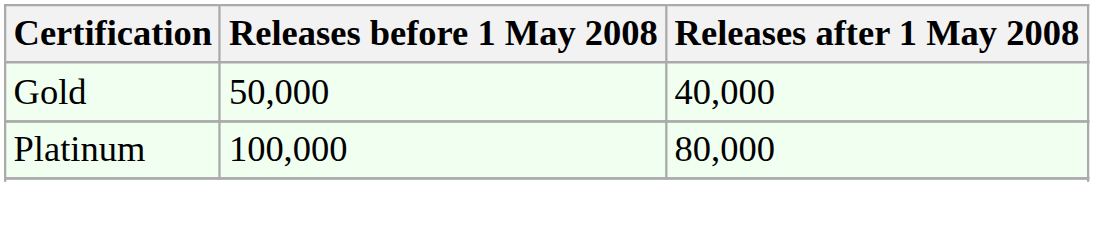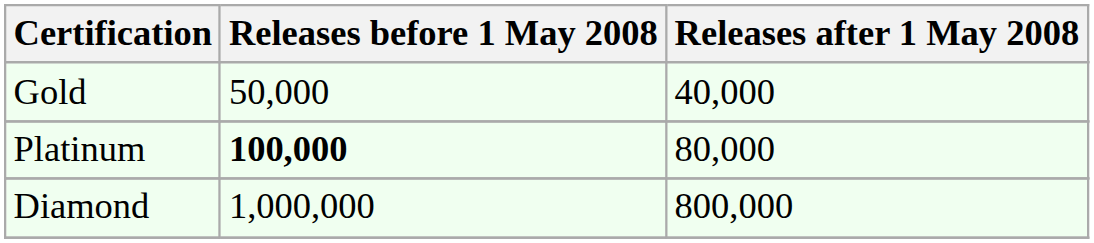 <table class=wikitable>
 <tr>
 <th>Certification</th>
 <th>Releases before 1 May 2008</th>
 <th>Releases after 1 May 2008</th>
 </tr>
 <tr>
 </tr>
 <tr bgcolor="#F0FFF0">
 <td>Gold</td>
 <td>50,000</td>
 <td>40,000</td>
 </tr>
 <tr>
 </tr>
 <tr bgcolor="#F0FFF0">
 <td>Platinum</td>
-<td>100,000</td>
+<td><strong>100,000</strong></td>
 <td>80,000</td>
 </tr>
 <tr>
 </tr>
+<tr bgcolor="#F0FFF0">
+<td>Diamond</td>
+<td>1,000,000</td>
+<td>800,000</td>
+</tr>
 <tr>
 </tr>
 </table>
